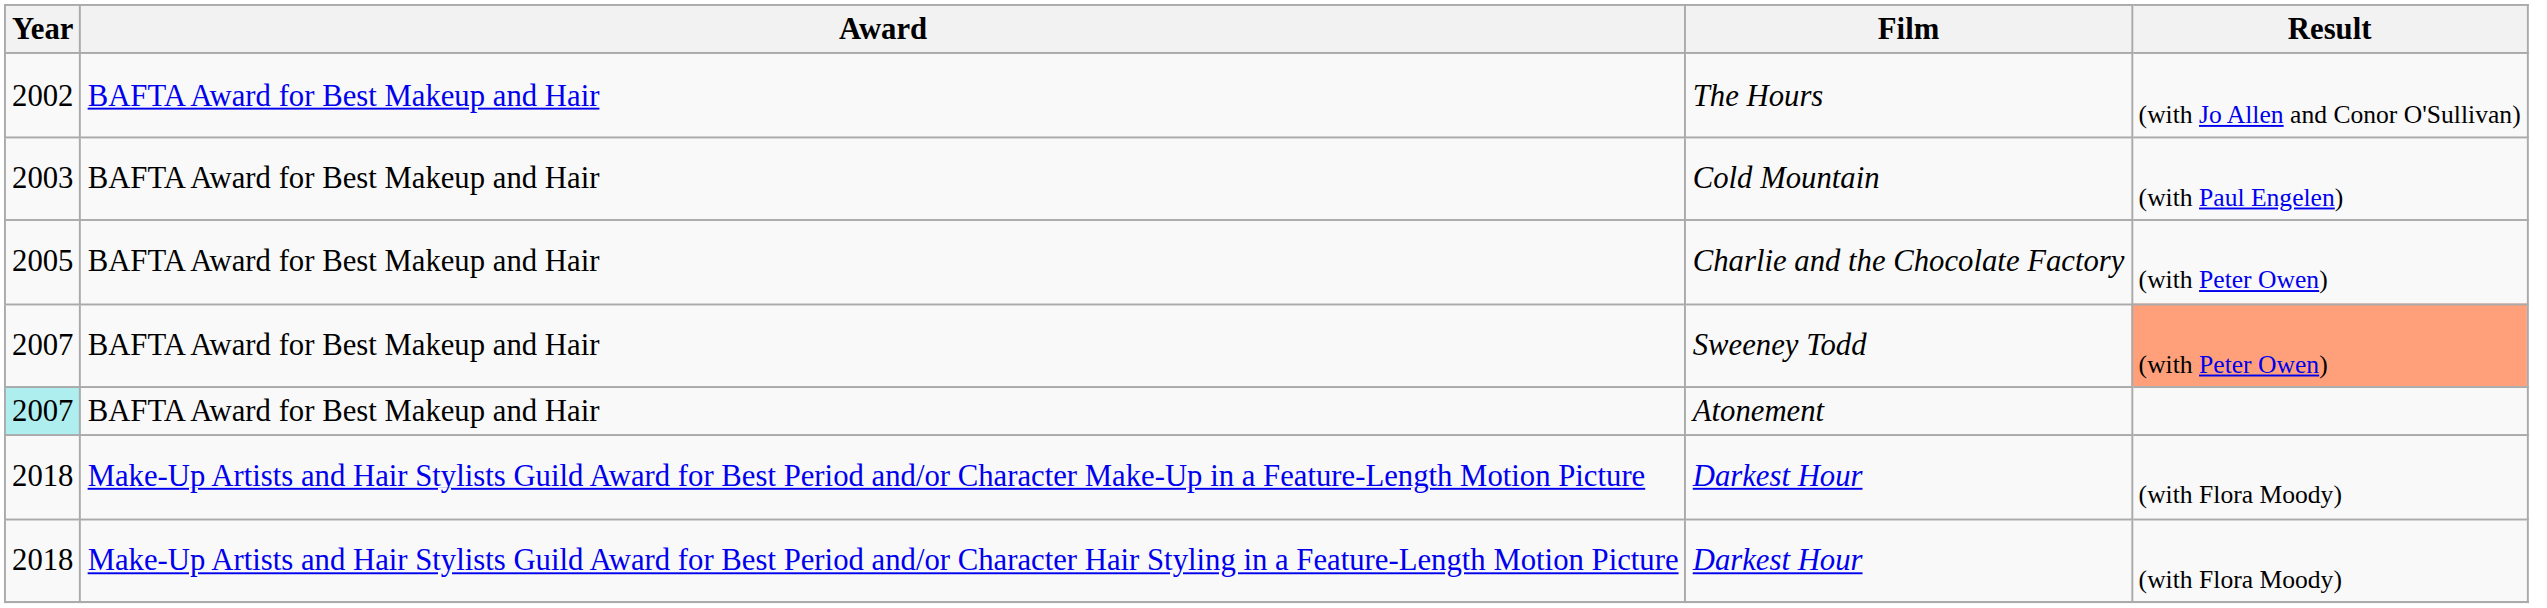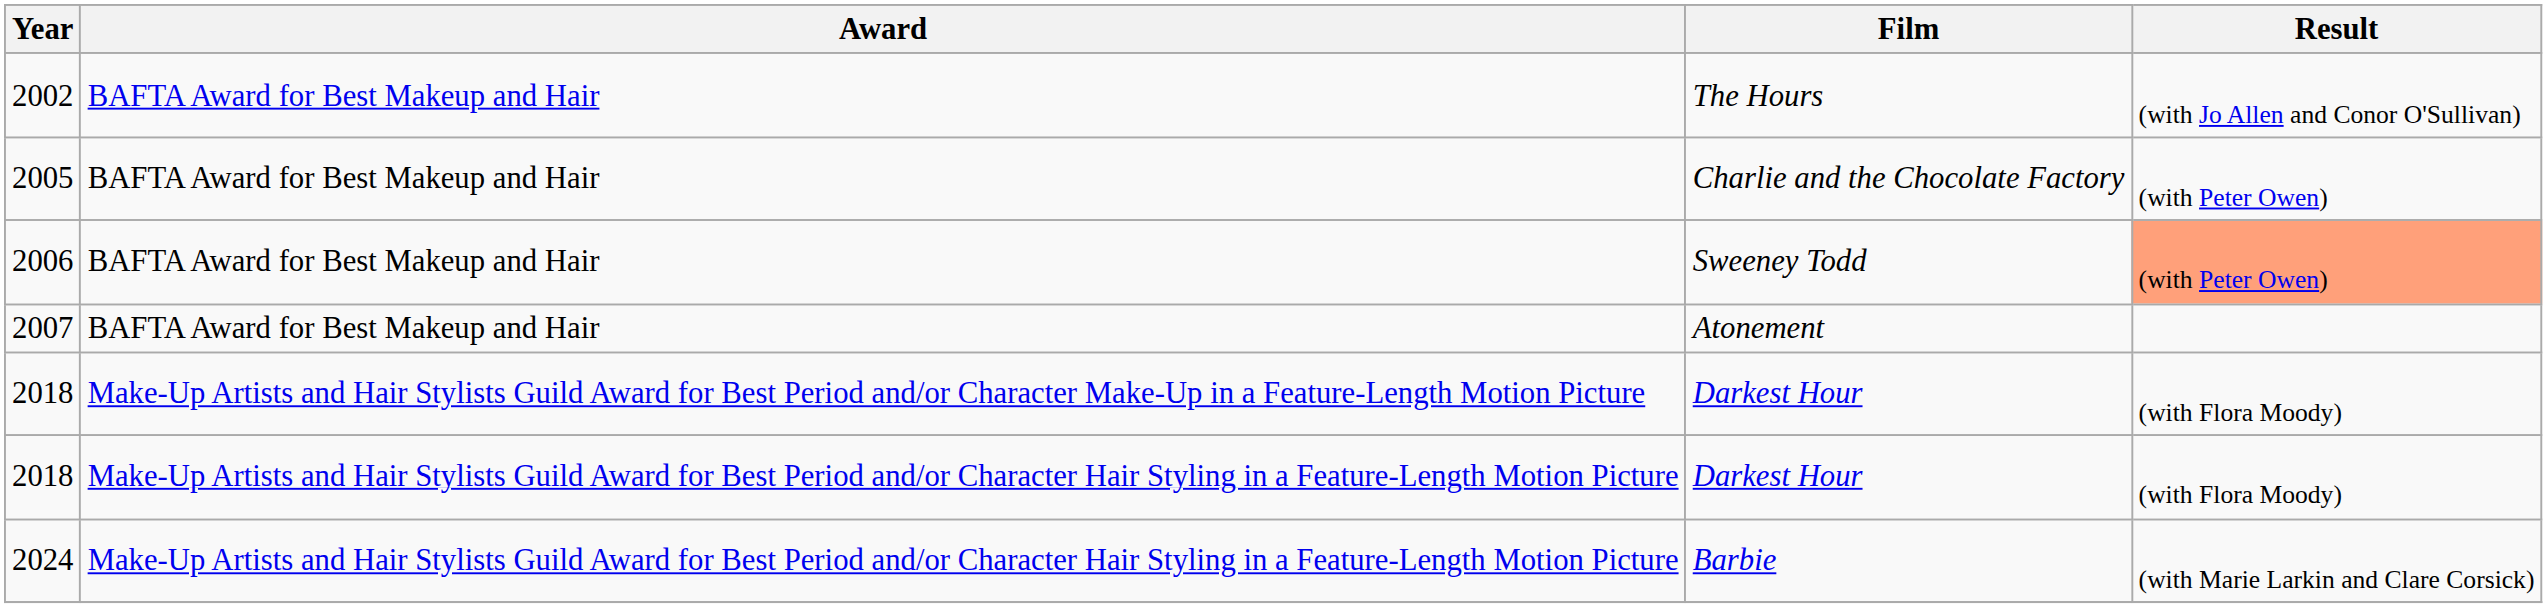 <table class="wikitable">
 <tr>
 <th>Year</th>
 <th>Award</th>
 <th>Film</th>
 <th>Result</th>
 </tr>
 <tr>
 <td>2002</td>
 <td><a href='#'>BAFTA Award for Best Makeup and Hair</a></td>
 <td><em>The Hours</em></td>
 <td><br><small>(with <a href='#'>Jo Allen</a> and Conor O'Sullivan)</small></td>
 </tr>
 <tr>
-<td>2003</td>
-<td>BAFTA Award for Best Makeup and Hair</td>
-<td><em>Cold Mountain</em></td>
-<td><br><small>(with <a href='#'>Paul Engelen</a>)</small></td>
-</tr>
-<tr>
 <td>2005</td>
 <td>BAFTA Award for Best Makeup and Hair</td>
 <td><em>Charlie and the Chocolate Factory</em></td>
 <td><br><small>(with <a href='#'>Peter Owen</a>)</small></td>
 </tr>
 <tr>
-<td>2007</td>
+<td>2006</td>
 <td>BAFTA Award for Best Makeup and Hair</td>
 <td><em>Sweeney Todd</em></td>
 <td style="background: lightsalmon;"><br><small>(with <a href='#'>Peter Owen</a>)</small></td>
 </tr>
 <tr>
-<td style="background: paleturquoise;">2007</td>
+<td>2007</td>
 <td>BAFTA Award for Best Makeup and Hair</td>
 <td><em>Atonement</em></td>
 <td></td>
 </tr>
 <tr>
 <td>2018</td>
 <td><a href='#'>Make-Up Artists and Hair Stylists Guild Award for Best Period and/or Character Make-Up in a Feature-Length Motion Picture</a></td>
 <td><em><a href='#'>Darkest Hour</a></em></td>
 <td> <br><small>(with Flora Moody)</small></td>
 </tr>
 <tr>
 <td>2018</td>
 <td><a href='#'>Make-Up Artists and Hair Stylists Guild Award for Best Period and/or Character Hair Styling in a Feature-Length Motion Picture</a></td>
 <td><em><a href='#'>Darkest Hour</a></em></td>
 <td> <br><small>(with Flora Moody)</small></td>
 </tr>
 <tr>
+<td>2024</td>
+<td><a href='#'>Make-Up Artists and Hair Stylists Guild Award for Best Period and/or Character Hair Styling in a Feature-Length Motion Picture</a></td>
+<td><em><a href='#'>Barbie</a></em></td>
+<td> <br><small>(with Marie Larkin and Clare Corsick)</small></td>
+</tr>
+<tr>
 </tr>
 </table>
